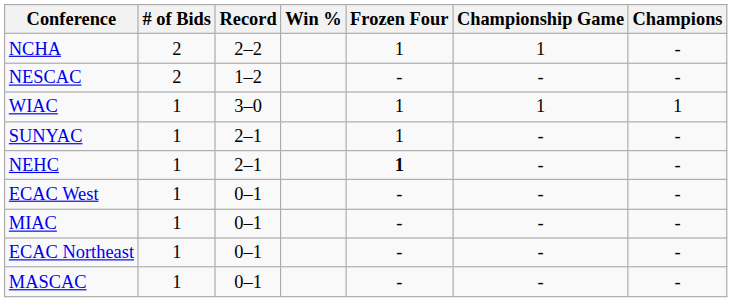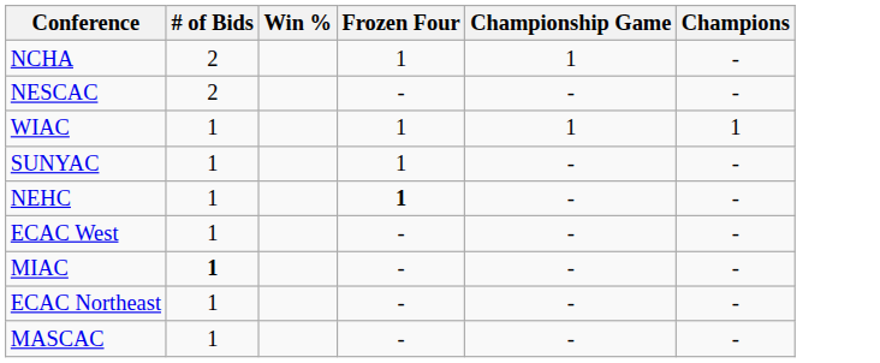 <table class="wikitable sortable">
 <tr>
 <th>Conference</th>
 <th># of Bids</th>
-<th>Record</th>
 <th>Win %</th>
 <th>Frozen Four</th>
 <th>Championship Game</th>
 <th>Champions</th>
 </tr>
 <tr align="center">
 <td align="left"><a href='#'>NCHA</a></td>
 <td>2</td>
-<td>2–2</td>
 <td></td>
 <td>1</td>
 <td>1</td>
 <td>-</td>
 </tr>
 <tr align="center">
 <td align="left"><a href='#'>NESCAC</a></td>
 <td>2</td>
-<td>1–2</td>
 <td></td>
 <td>-</td>
 <td>-</td>
 <td>-</td>
 </tr>
 <tr align="center">
 <td align="left"><a href='#'>WIAC</a></td>
 <td>1</td>
-<td>3–0</td>
 <td></td>
 <td>1</td>
 <td>1</td>
 <td>1</td>
 </tr>
 <tr align="center">
 <td align="left"><a href='#'>SUNYAC</a></td>
 <td>1</td>
-<td>2–1</td>
 <td></td>
 <td>1</td>
 <td>-</td>
 <td>-</td>
 </tr>
 <tr align="center">
 <td align="left"><a href='#'>NEHC</a></td>
 <td>1</td>
-<td>2–1</td>
 <td></td>
 <td><strong>1</strong></td>
 <td>-</td>
 <td>-</td>
 </tr>
 <tr align="center">
 <td align="left"><a href='#'>ECAC West</a></td>
 <td>1</td>
-<td>0–1</td>
 <td></td>
 <td>-</td>
 <td>-</td>
 <td>-</td>
 </tr>
 <tr align="center">
 <td align="left"><a href='#'>MIAC</a></td>
-<td>1</td>
-<td>0–1</td>
+<td><strong>1</strong></td>
 <td></td>
 <td>-</td>
 <td>-</td>
 <td>-</td>
 </tr>
 <tr align="center">
 <td align="left"><a href='#'>ECAC Northeast</a></td>
 <td>1</td>
-<td>0–1</td>
 <td></td>
 <td>-</td>
 <td>-</td>
 <td>-</td>
 </tr>
 <tr align="center">
 <td align="left"><a href='#'>MASCAC</a></td>
 <td>1</td>
-<td>0–1</td>
 <td></td>
 <td>-</td>
 <td>-</td>
 <td>-</td>
 </tr>
 </table>
